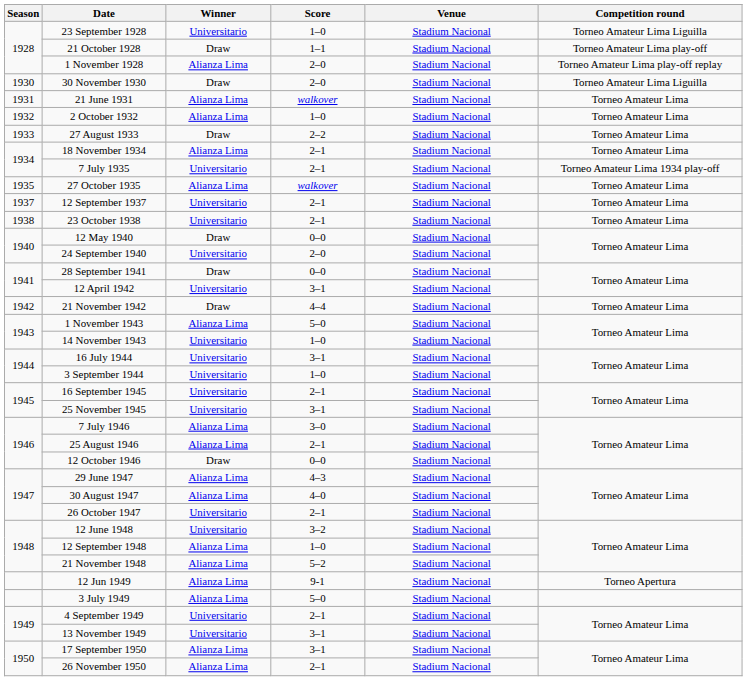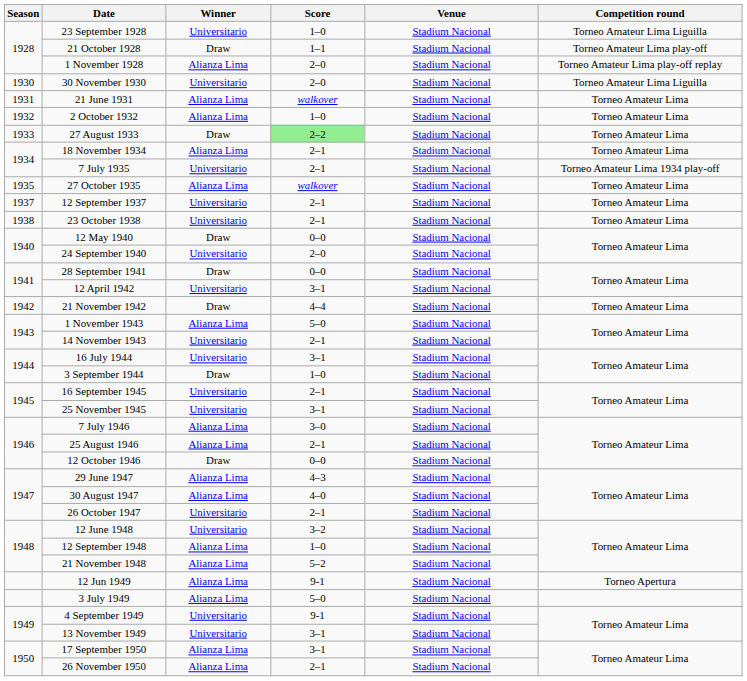 <table class="wikitable" style="text-align:center; font-size:11px">
 <tr>
 <th>Season</th>
 <th width="120">Date</th>
 <th width="100">Winner</th>
 <th width="90">Score</th>
 <th width="170">Venue</th>
 <th width="200">Competition round</th>
 </tr>
 <tr>
 <td rowspan="3">1928</td>
 <td>23 September 1928</td>
 <td><a href='#'>Universitario</a></td>
 <td>1–0</td>
 <td><a href='#'>Stadium Nacional</a></td>
 <td>Torneo Amateur Lima Liguilla</td>
 </tr>
 <tr>
 <td>21 October 1928</td>
 <td>Draw</td>
 <td>1–1</td>
 <td><a href='#'>Stadium Nacional</a></td>
 <td>Torneo Amateur Lima play-off</td>
 </tr>
 <tr>
 <td>1 November 1928</td>
 <td><a href='#'>Alianza Lima</a></td>
 <td>2–0</td>
 <td><a href='#'>Stadium Nacional</a></td>
 <td>Torneo Amateur Lima play-off replay</td>
 </tr>
 <tr>
 <td>1930</td>
 <td>30 November 1930</td>
-<td>Draw</td>
+<td><a href='#'>Universitario</a></td>
 <td>2–0</td>
 <td><a href='#'>Stadium Nacional</a></td>
 <td>Torneo Amateur Lima Liguilla</td>
 </tr>
 <tr>
 <td>1931</td>
 <td>21 June 1931</td>
 <td><a href='#'>Alianza Lima</a></td>
 <td><em><a href='#'>walkover</a></em></td>
 <td><a href='#'>Stadium Nacional</a></td>
 <td>Torneo Amateur Lima</td>
 </tr>
 <tr>
 <td>1932</td>
 <td>2 October 1932</td>
 <td><a href='#'>Alianza Lima</a></td>
 <td>1–0</td>
 <td><a href='#'>Stadium Nacional</a></td>
 <td>Torneo Amateur Lima</td>
 </tr>
 <tr>
 <td>1933</td>
 <td>27 August 1933</td>
 <td>Draw</td>
-<td>2–2</td>
+<td style="background: lightgreen;">2–2</td>
 <td><a href='#'>Stadium Nacional</a></td>
 <td>Torneo Amateur Lima</td>
 </tr>
 <tr>
 <td rowspan=2>1934</td>
 <td>18 November 1934</td>
 <td><a href='#'>Alianza Lima</a></td>
 <td>2–1</td>
 <td><a href='#'>Stadium Nacional</a></td>
 <td>Torneo Amateur Lima</td>
 </tr>
 <tr>
 <td>7 July 1935</td>
 <td><a href='#'>Universitario</a></td>
 <td>2–1</td>
 <td><a href='#'>Stadium Nacional</a></td>
 <td>Torneo Amateur Lima 1934 play-off</td>
 </tr>
 <tr>
 <td>1935</td>
 <td>27 October 1935</td>
 <td><a href='#'>Alianza Lima</a></td>
 <td><em><a href='#'>walkover</a></em></td>
 <td><a href='#'>Stadium Nacional</a></td>
 <td>Torneo Amateur Lima</td>
 </tr>
 <tr>
 <td>1937</td>
 <td>12 September 1937</td>
 <td><a href='#'>Universitario</a></td>
 <td>2–1</td>
 <td><a href='#'>Stadium Nacional</a></td>
 <td>Torneo Amateur Lima</td>
 </tr>
 <tr>
 <td>1938</td>
 <td>23 October 1938</td>
 <td><a href='#'>Universitario</a></td>
 <td>2–1</td>
 <td><a href='#'>Stadium Nacional</a></td>
 <td>Torneo Amateur Lima</td>
 </tr>
 <tr>
 <td rowspan=2>1940</td>
 <td>12 May 1940</td>
 <td>Draw</td>
 <td>0–0</td>
 <td><a href='#'>Stadium Nacional</a></td>
 <td rowspan="2">Torneo Amateur Lima</td>
 </tr>
 <tr>
 <td>24 September 1940</td>
 <td><a href='#'>Universitario</a></td>
 <td>2–0</td>
 <td><a href='#'>Stadium Nacional</a></td>
 </tr>
 <tr>
 <td rowspan=2>1941</td>
 <td>28 September 1941</td>
 <td>Draw</td>
 <td>0–0</td>
 <td><a href='#'>Stadium Nacional</a></td>
 <td rowspan="2">Torneo Amateur Lima</td>
 </tr>
 <tr>
 <td>12 April 1942</td>
 <td><a href='#'>Universitario</a></td>
 <td>3–1</td>
 <td><a href='#'>Stadium Nacional</a></td>
 </tr>
 <tr>
 <td>1942</td>
 <td>21 November 1942</td>
 <td>Draw</td>
 <td>4–4</td>
 <td><a href='#'>Stadium Nacional</a></td>
 <td>Torneo Amateur Lima</td>
 </tr>
 <tr>
 <td rowspan=2>1943</td>
 <td>1 November 1943</td>
 <td><a href='#'>Alianza Lima</a></td>
 <td>5–0</td>
 <td><a href='#'>Stadium Nacional</a></td>
 <td rowspan="2">Torneo Amateur Lima</td>
 </tr>
 <tr>
 <td>14 November 1943</td>
 <td><a href='#'>Universitario</a></td>
-<td>1–0</td>
+<td>2–1</td>
 <td><a href='#'>Stadium Nacional</a></td>
 </tr>
 <tr>
 <td rowspan=2>1944</td>
 <td>16 July 1944</td>
 <td><a href='#'>Universitario</a></td>
 <td>3–1</td>
 <td><a href='#'>Stadium Nacional</a></td>
 <td rowspan="2">Torneo Amateur Lima</td>
 </tr>
 <tr>
 <td>3 September 1944</td>
-<td><a href='#'>Universitario</a></td>
+<td>Draw</td>
 <td>1–0</td>
 <td><a href='#'>Stadium Nacional</a></td>
 </tr>
 <tr>
 <td rowspan=2>1945</td>
 <td>16 September 1945</td>
 <td><a href='#'>Universitario</a></td>
 <td>2–1</td>
 <td><a href='#'>Stadium Nacional</a></td>
 <td rowspan="2">Torneo Amateur Lima</td>
 </tr>
 <tr>
 <td>25 November 1945</td>
 <td><a href='#'>Universitario</a></td>
 <td>3–1</td>
 <td><a href='#'>Stadium Nacional</a></td>
 </tr>
 <tr>
 <td rowspan=3>1946</td>
 <td>7 July 1946</td>
 <td><a href='#'>Alianza Lima</a></td>
 <td>3–0</td>
 <td><a href='#'>Stadium Nacional</a></td>
 <td rowspan="3">Torneo Amateur Lima</td>
 </tr>
 <tr>
 <td>25 August 1946</td>
 <td><a href='#'>Alianza Lima</a></td>
 <td>2–1</td>
 <td><a href='#'>Stadium Nacional</a></td>
 </tr>
 <tr>
 <td>12 October 1946</td>
 <td>Draw</td>
 <td>0–0</td>
 <td><a href='#'>Stadium Nacional</a></td>
 </tr>
 <tr>
 <td rowspan=3>1947</td>
 <td>29 June 1947</td>
 <td><a href='#'>Alianza Lima</a></td>
 <td>4–3</td>
 <td><a href='#'>Stadium Nacional</a></td>
 <td rowspan="3">Torneo Amateur Lima</td>
 </tr>
 <tr>
 <td>30 August 1947</td>
 <td><a href='#'>Alianza Lima</a></td>
 <td>4–0</td>
 <td><a href='#'>Stadium Nacional</a></td>
 </tr>
 <tr>
 <td>26 October 1947</td>
 <td><a href='#'>Universitario</a></td>
 <td>2–1</td>
 <td><a href='#'>Stadium Nacional</a></td>
 </tr>
 <tr>
 <td rowspan=3>1948</td>
 <td>12 June 1948</td>
 <td><a href='#'>Universitario</a></td>
 <td>3–2</td>
 <td><a href='#'>Stadium Nacional</a></td>
 <td rowspan="3">Torneo Amateur Lima</td>
 </tr>
 <tr>
 <td>12 September 1948</td>
 <td><a href='#'>Alianza Lima</a></td>
 <td>1–0</td>
 <td><a href='#'>Stadium Nacional</a></td>
 </tr>
 <tr>
 <td>21 November 1948</td>
 <td><a href='#'>Alianza Lima</a></td>
 <td>5–2</td>
 <td><a href='#'>Stadium Nacional</a></td>
 </tr>
 <tr>
 <td></td>
 <td>12 Jun 1949</td>
 <td><a href='#'>Alianza Lima</a></td>
 <td>9-1</td>
 <td><a href='#'>Stadium Nacional</a></td>
 <td>Torneo Apertura</td>
 </tr>
 <tr>
 <td></td>
 <td>3 July 1949</td>
 <td><a href='#'>Alianza Lima</a></td>
 <td>5–0</td>
 <td><a href='#'>Stadium Nacional</a></td>
 <td></td>
 </tr>
 <tr>
 <td rowspan="2">1949</td>
 <td>4 September 1949</td>
 <td><a href='#'>Universitario</a></td>
-<td>2–1</td>
+<td>9-1</td>
 <td><a href='#'>Stadium Nacional</a></td>
 <td rowspan="2">Torneo Amateur Lima</td>
 </tr>
 <tr>
 <td>13 November 1949</td>
 <td><a href='#'>Universitario</a></td>
 <td>3–1</td>
 <td><a href='#'>Stadium Nacional</a></td>
 </tr>
 <tr>
 <td rowspan=2>1950</td>
 <td>17 September 1950</td>
 <td><a href='#'>Alianza Lima</a></td>
 <td>3–1</td>
 <td><a href='#'>Stadium Nacional</a></td>
 <td rowspan="2">Torneo Amateur Lima</td>
 </tr>
 <tr>
 <td>26 November 1950</td>
 <td><a href='#'>Alianza Lima</a></td>
 <td>2–1</td>
 <td><a href='#'>Stadium Nacional</a></td>
 </tr>
 </table>
